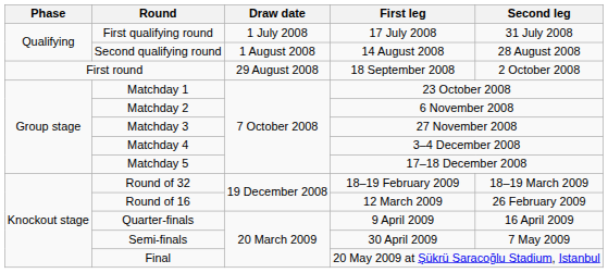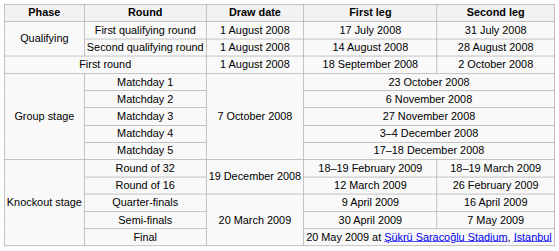 <table class="wikitable" style="text-align:center">
 <tr>
 <th>Phase</th>
 <th>Round</th>
 <th>Draw date</th>
 <th>First leg</th>
 <th>Second leg</th>
 </tr>
 <tr>
 <td rowspan="2">Qualifying</td>
 <td>First qualifying round</td>
-<td>1 July 2008</td>
+<td>1 August 2008</td>
 <td>17 July 2008</td>
 <td>31 July 2008</td>
 </tr>
 <tr>
 <td>Second qualifying round</td>
 <td>1 August 2008</td>
 <td>14 August 2008</td>
 <td>28 August 2008</td>
 </tr>
 <tr>
 <td colspan="2">First round</td>
-<td>29 August 2008</td>
+<td>1 August 2008</td>
 <td>18 September 2008</td>
 <td>2 October 2008</td>
 </tr>
 <tr>
 <td rowspan="5">Group stage</td>
 <td>Matchday 1</td>
 <td rowspan="5">7 October 2008</td>
 <td colspan="2">23 October 2008</td>
 </tr>
 <tr>
 <td>Matchday 2</td>
 <td colspan="2">6 November 2008</td>
 </tr>
 <tr>
 <td>Matchday 3</td>
 <td colspan="2">27 November 2008</td>
 </tr>
 <tr>
 <td>Matchday 4</td>
 <td colspan="2">3–4 December 2008</td>
 </tr>
 <tr>
 <td>Matchday 5</td>
 <td colspan="2">17–18 December 2008</td>
 </tr>
 <tr>
 <td rowspan="5">Knockout stage</td>
 <td>Round of 32</td>
 <td rowspan="2">19 December 2008</td>
 <td>18–19 February 2009</td>
 <td>18–19 March 2009</td>
 </tr>
 <tr>
 <td>Round of 16</td>
 <td>12 March 2009</td>
 <td>26 February 2009</td>
 </tr>
 <tr>
 <td>Quarter-finals</td>
 <td rowspan="3">20 March 2009</td>
 <td>9 April 2009</td>
 <td>16 April 2009</td>
 </tr>
 <tr>
 <td>Semi-finals</td>
 <td>30 April 2009</td>
 <td>7 May 2009</td>
 </tr>
 <tr>
 <td>Final</td>
 <td colspan="2">20 May 2009 at <a href='#'>Şükrü Saracoğlu Stadium</a>, <a href='#'>Istanbul</a></td>
 </tr>
 </table>
